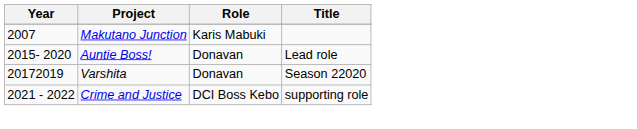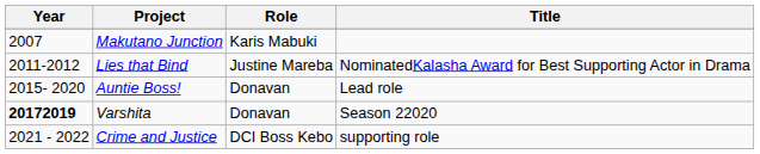 <table class="wikitable sortable">
 <tr>
 <th>Year</th>
 <th>Project</th>
 <th>Role</th>
 <th>Title</th>
 </tr>
 <tr>
 </tr>
 <tr>
 <td>2007</td>
 <td><em><a href='#'>Makutano Junction</a></em></td>
 <td>Karis Mabuki</td>
 <td></td>
 </tr>
 <tr>
+<td>2011-2012</td>
+<td><em><a href='#'>Lies that Bind</a></em></td>
+<td>Justine Mareba</td>
+<td>Nominated<a href='#'>Kalasha Award</a> for Best Supporting Actor in Drama</td>
+</tr>
+<tr>
 <td>2015- 2020</td>
 <td><em><a href='#'>Auntie Boss!</a></em></td>
 <td>Donavan</td>
 <td>Lead role</td>
 </tr>
 <tr>
-<td>20172019</td>
+<td><strong>20172019</strong></td>
 <td><em>Varshita</em></td>
 <td>Donavan</td>
 <td>Season 22020</td>
 </tr>
 <tr>
 <td>2021 - 2022</td>
 <td><em><a href='#'>Crime and Justice</a></em></td>
 <td>DCI Boss Kebo</td>
 <td>supporting role</td>
 </tr>
 </table>
